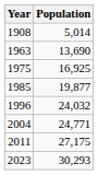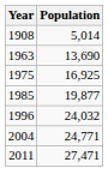 <table class="wikitable" style="line-height:1.1em;">
 <tr>
 <th>Year</th>
 <th>Population</th>
 </tr>
 <tr align="right">
 <td>1908</td>
 <td>5,014</td>
 </tr>
 <tr align="right">
 <td>1963</td>
 <td>13,690</td>
 </tr>
 <tr align="right">
 <td>1975</td>
 <td>16,925</td>
 </tr>
 <tr align="right">
 <td>1985</td>
 <td>19,877</td>
 </tr>
 <tr align="right">
 <td>1996</td>
 <td>24,032</td>
 </tr>
 <tr align="right">
 <td>2004</td>
 <td>24,771</td>
 </tr>
 <tr align="right">
 <td>2011</td>
-<td>27,175</td>
-</tr>
-<tr align="right">
-<td>2023</td>
-<td>30,293</td>
+<td>27,471</td>
 </tr>
 </table>
